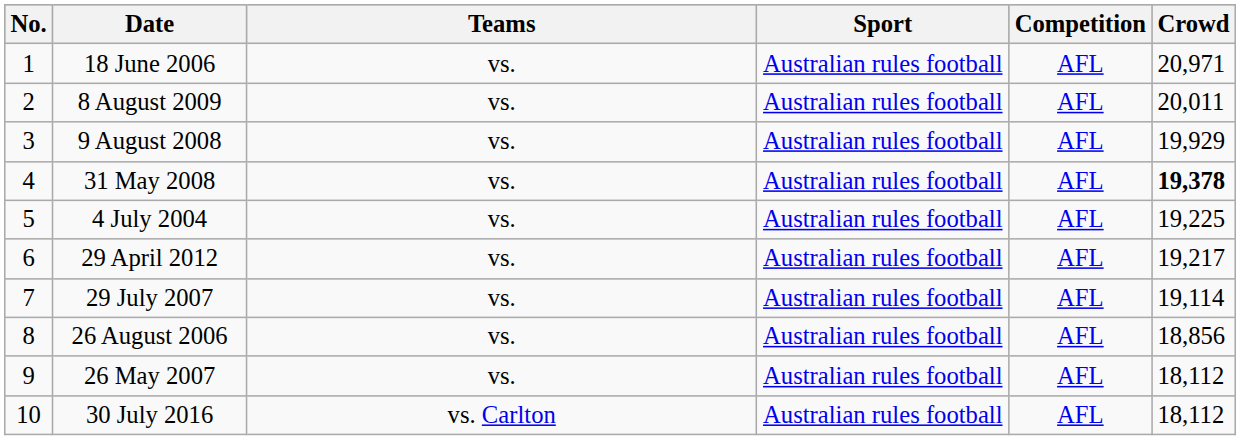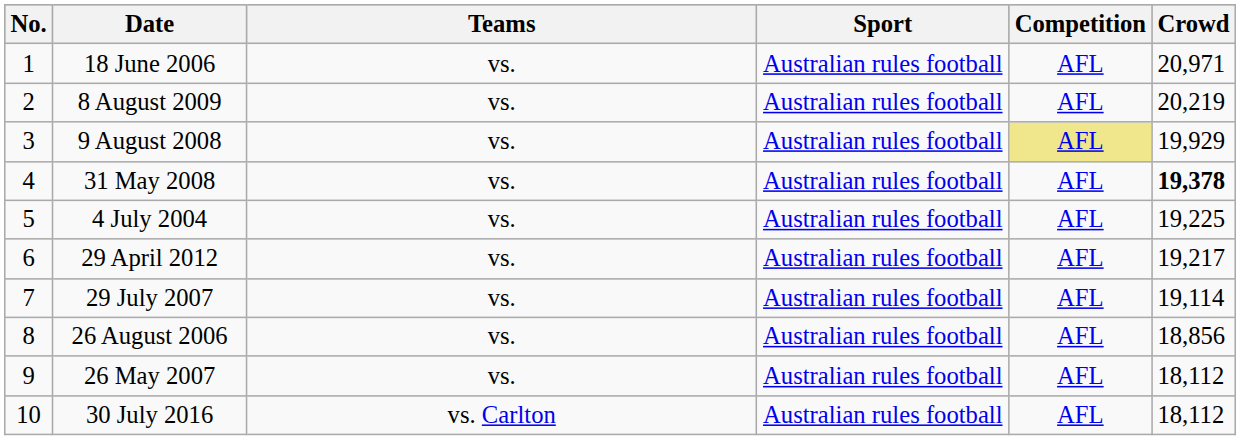 <table class="wikitable sortable" style="width:800px;">
 <tr style="background:#bdb76b;">
 <th width=1%>No.</th>
 <th width=17%>Date</th>
 <th width=46%>Teams</th>
 <th width=22%>Sport</th>
 <th width=8%>Competition</th>
 <th width=6%>Crowd</th>
 </tr>
 <tr>
 <td align=center>1</td>
 <td align=center>18 June 2006</td>
 <td align=center> vs. </td>
 <td align=center><a href='#'>Australian rules football</a></td>
 <td align=center><a href='#'>AFL</a></td>
 <td>20,971</td>
 </tr>
 <tr>
 <td align=center>2</td>
 <td align=center>8 August 2009</td>
 <td align=center> vs. </td>
 <td align=center><a href='#'>Australian rules football</a></td>
 <td align=center><a href='#'>AFL</a></td>
-<td>20,011</td>
+<td>20,219</td>
 </tr>
 <tr>
 <td align=center>3</td>
 <td align=center>9 August 2008</td>
 <td align=center> vs. </td>
 <td align=center><a href='#'>Australian rules football</a></td>
-<td align=center><a href='#'>AFL</a></td>
+<td align=center style="background: khaki;"><a href='#'>AFL</a></td>
 <td>19,929</td>
 </tr>
 <tr>
 <td align=center>4</td>
 <td align=center>31 May 2008</td>
 <td align=center> vs. </td>
 <td align=center><a href='#'>Australian rules football</a></td>
 <td align=center><a href='#'>AFL</a></td>
 <td><strong>19,378</strong></td>
 </tr>
 <tr>
 <td align=center>5</td>
 <td align=center>4 July 2004</td>
 <td align=center> vs. </td>
 <td align=center><a href='#'>Australian rules football</a></td>
 <td align=center><a href='#'>AFL</a></td>
 <td>19,225</td>
 </tr>
 <tr>
 <td align=center>6</td>
 <td align=center>29 April 2012</td>
 <td align=center> vs. </td>
 <td align=center><a href='#'>Australian rules football</a></td>
 <td align=center><a href='#'>AFL</a></td>
 <td>19,217</td>
 </tr>
 <tr>
 <td align=center>7</td>
 <td align=center>29 July 2007</td>
 <td align=center> vs. </td>
 <td align=center><a href='#'>Australian rules football</a></td>
 <td align=center><a href='#'>AFL</a></td>
 <td>19,114</td>
 </tr>
 <tr>
 <td align=center>8</td>
 <td align=center>26 August 2006</td>
 <td align=center> vs. </td>
 <td align=center><a href='#'>Australian rules football</a></td>
 <td align=center><a href='#'>AFL</a></td>
 <td>18,856</td>
 </tr>
 <tr>
 <td align=center>9</td>
 <td align=center>26 May 2007</td>
 <td align=center> vs. </td>
 <td align=center><a href='#'>Australian rules football</a></td>
 <td align=center><a href='#'>AFL</a></td>
 <td>18,112</td>
 </tr>
 <tr>
 <td align=center>10</td>
 <td align=center>30 July 2016</td>
 <td align=center> vs. <a href='#'>Carlton</a></td>
 <td align=center><a href='#'>Australian rules football</a></td>
 <td align=center><a href='#'>AFL</a></td>
 <td>18,112</td>
 </tr>
 </table>
